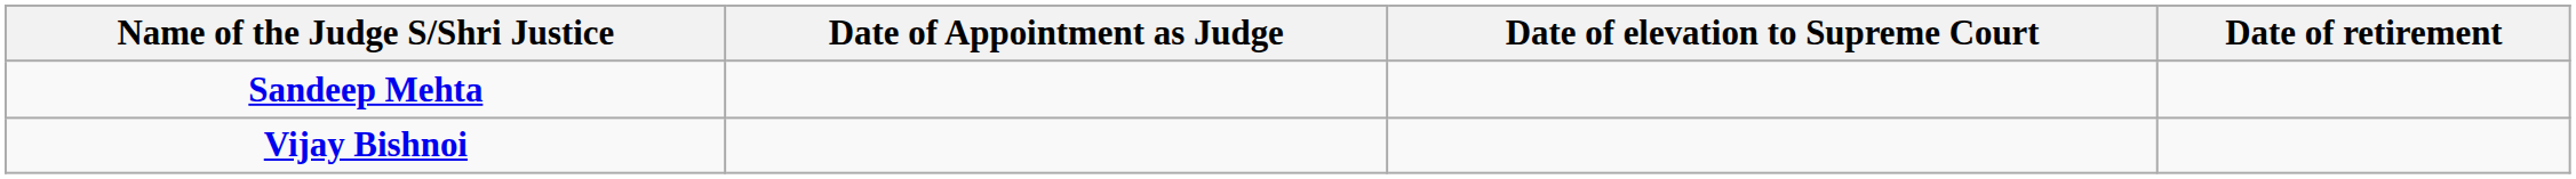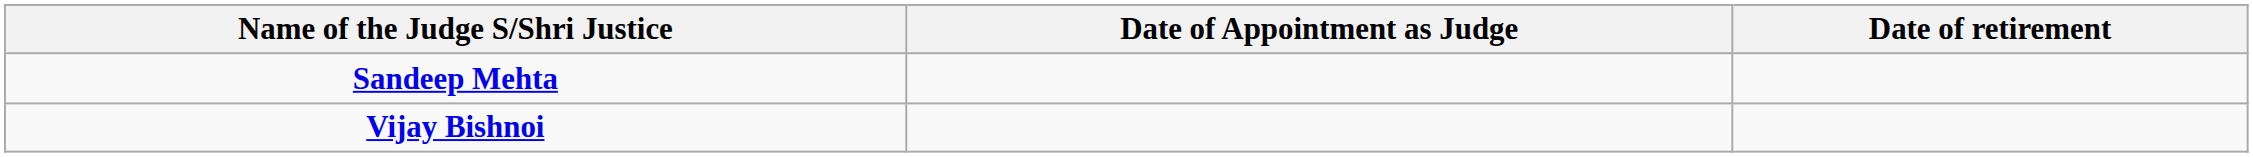 <table class="wikitable static-row-numbers static-row-header" style="text-align:center" width="92%">
 <tr>
 <th>Name of the Judge S/Shri Justice</th>
 <th>Date of Appointment as Judge</th>
-<th>Date of elevation to Supreme Court</th>
 <th>Date of retirement</th>
 </tr>
 <tr>
 <td><strong><a href='#'>Sandeep Mehta</a></strong></td>
-<td></td>
 <td></td>
 <td></td>
 </tr>
 <tr>
 <td><strong><a href='#'>Vijay Bishnoi</a></strong></td>
 <td></td>
 <td></td>
-<td></td>
 </tr>
 </table>
